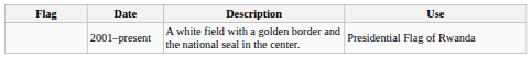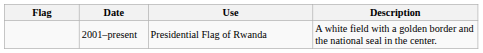 <table class="wikitable">
 <tr>
 <th style="width:110px;">Flag</th>
 <th style="width:100px;">Date</th>
+<th style="width:250px;">Use</th>
 <th style="width:250px;">Description</th>
-<th style="width:250px;">Use</th>
 </tr>
 <tr>
 <td></td>
 <td>2001–present</td>
+<td>Presidential Flag of Rwanda</td>
 <td>A white field with a golden border and the national seal in the center.</td>
-<td>Presidential Flag of Rwanda</td>
 </tr>
 </table>
